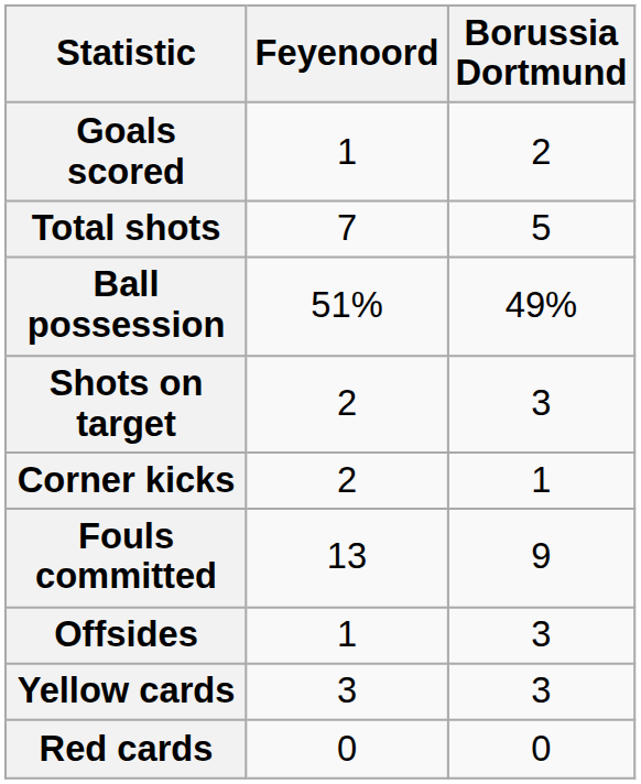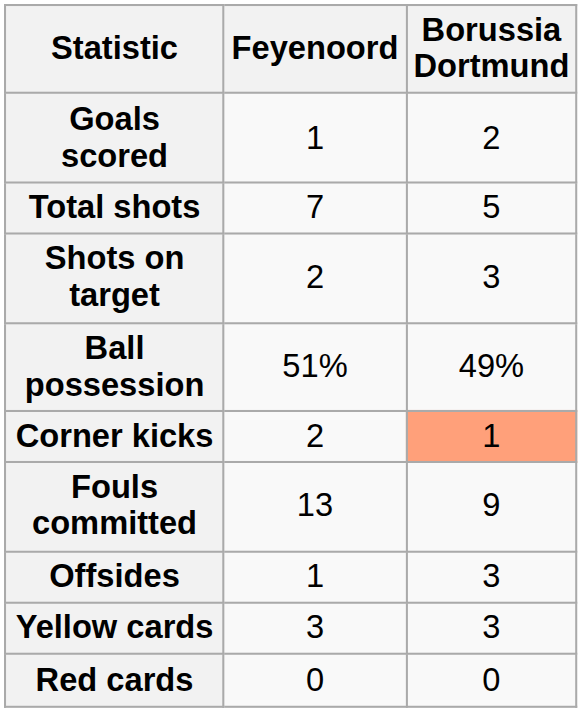 <table class="wikitable plainrowheaders" style="text-align:center">
 <tr>
 <th scope="col" style="width:100px">Statistic</th>
 <th scope="col" style="width:70px">Feyenoord</th>
 <th scope="col" style="width:70px">Borussia Dortmund</th>
 </tr>
 <tr>
 <th scope=row>Goals scored</th>
 <td>1</td>
 <td>2</td>
 </tr>
 <tr>
 <th scope=row>Total shots</th>
 <td>7</td>
 <td>5</td>
 </tr>
 <tr>
+<th scope=row>Shots on target</th>
+<td>2</td>
+<td>3</td>
+</tr>
+<tr>
 <th scope=row>Ball possession</th>
 <td>51%</td>
 <td>49%</td>
 </tr>
 <tr>
-<th scope=row>Shots on target</th>
-<td>2</td>
-<td>3</td>
-</tr>
-<tr>
 <th scope=row>Corner kicks</th>
 <td>2</td>
-<td>1</td>
+<td style="background: lightsalmon;">1</td>
 </tr>
 <tr>
 <th scope=row>Fouls committed</th>
 <td>13</td>
 <td>9</td>
 </tr>
 <tr>
 <th scope=row>Offsides</th>
 <td>1</td>
 <td>3</td>
 </tr>
 <tr>
 <th scope=row>Yellow cards</th>
 <td>3</td>
 <td>3</td>
 </tr>
 <tr>
 <th scope=row>Red cards</th>
 <td>0</td>
 <td>0</td>
 </tr>
 </table>
